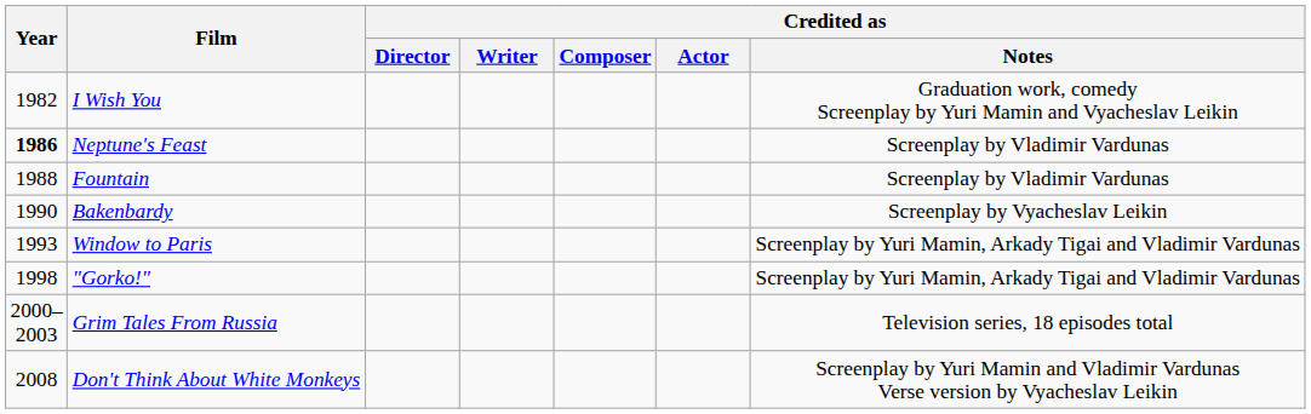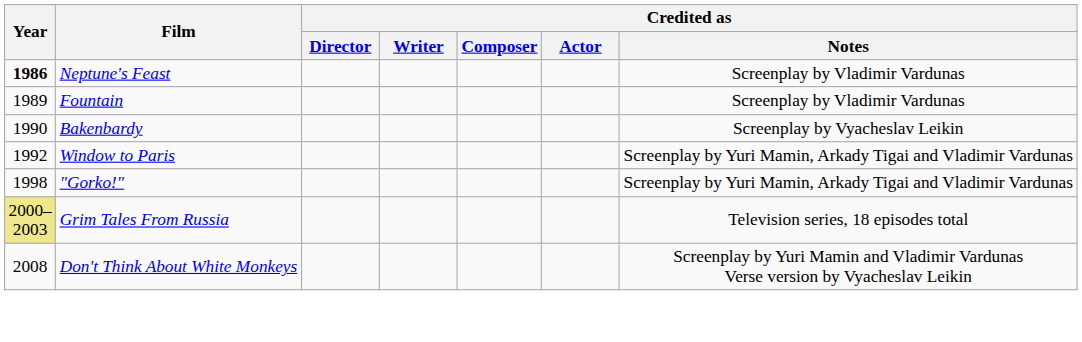 <table class="wikitable">
 <tr>
 <th rowspan="2" style="width:33px;">Year</th>
 <th rowspan="2">Film</th>
 <th colspan="5">Credited as</th>
 </tr>
 <tr>
 <th width=65><a href='#'>Director</a></th>
 <th width=65><a href='#'>Writer</a></th>
 <th width=65><a href='#'>Composer</a></th>
 <th width=65><a href='#'>Actor</a></th>
 <th>Notes</th>
 </tr>
 <tr style="text-align:center;">
-<td>1982</td>
-<td style="text-align:left;"><em><a href='#'>I Wish You</a></em></td>
-<td></td>
-<td></td>
-<td></td>
-<td></td>
-<td>Graduation work, comedy<br>Screenplay by Yuri Mamin and Vyacheslav Leikin</td>
-</tr>
-<tr style="text-align:center;">
 <td><strong>1986</strong></td>
 <td style="text-align:left;"><em><a href='#'>Neptune's Feast</a></em></td>
 <td></td>
 <td></td>
 <td></td>
 <td></td>
 <td>Screenplay by Vladimir Vardunas</td>
 </tr>
 <tr style="text-align:center;">
-<td>1988</td>
+<td>1989</td>
 <td style="text-align:left;"><em><a href='#'>Fountain</a></em></td>
 <td></td>
 <td></td>
 <td></td>
 <td></td>
 <td>Screenplay by Vladimir Vardunas</td>
 </tr>
 <tr style="text-align:center;">
 <td>1990</td>
 <td style="text-align:left;"><em><a href='#'>Bakenbardy</a></em></td>
 <td></td>
 <td></td>
 <td></td>
 <td></td>
 <td>Screenplay by Vyacheslav Leikin</td>
 </tr>
 <tr style="text-align:center;">
-<td>1993</td>
+<td>1992</td>
 <td style="text-align:left;"><em><a href='#'>Window to Paris</a></em></td>
 <td></td>
 <td></td>
 <td></td>
 <td></td>
 <td>Screenplay by Yuri Mamin, Arkady Tigai and Vladimir Vardunas</td>
 </tr>
 <tr style="text-align:center;">
 <td>1998</td>
 <td style="text-align:left;"><em><a href='#'>"Gorko!"</a></em></td>
 <td></td>
 <td></td>
 <td></td>
 <td></td>
 <td>Screenplay by Yuri Mamin, Arkady Tigai and Vladimir Vardunas</td>
 </tr>
 <tr style="text-align:center;">
-<td>2000–2003</td>
+<td style="background: khaki;">2000–2003</td>
 <td style="text-align:left;"><em><a href='#'>Grim Tales From Russia</a></em></td>
 <td></td>
 <td></td>
 <td></td>
 <td></td>
 <td>Television series, 18 episodes total</td>
 </tr>
 <tr style="text-align:center;">
 <td>2008</td>
 <td style="text-align:left;"><em><a href='#'>Don't Think About White Monkeys</a></em></td>
 <td></td>
 <td></td>
 <td></td>
 <td></td>
 <td>Screenplay by Yuri Mamin and Vladimir Vardunas<br>Verse version by Vyacheslav Leikin</td>
 </tr>
 </table>
